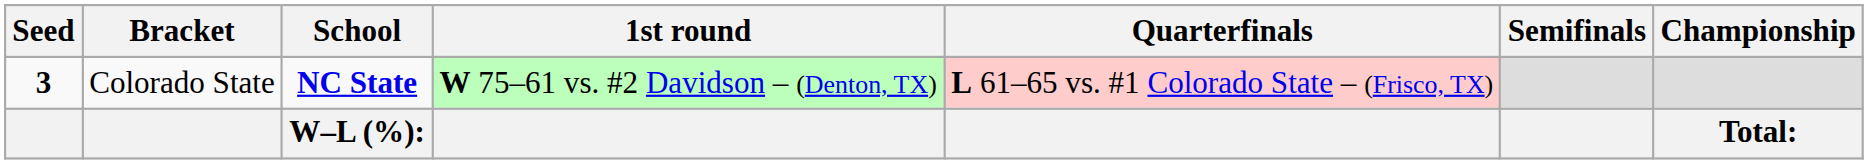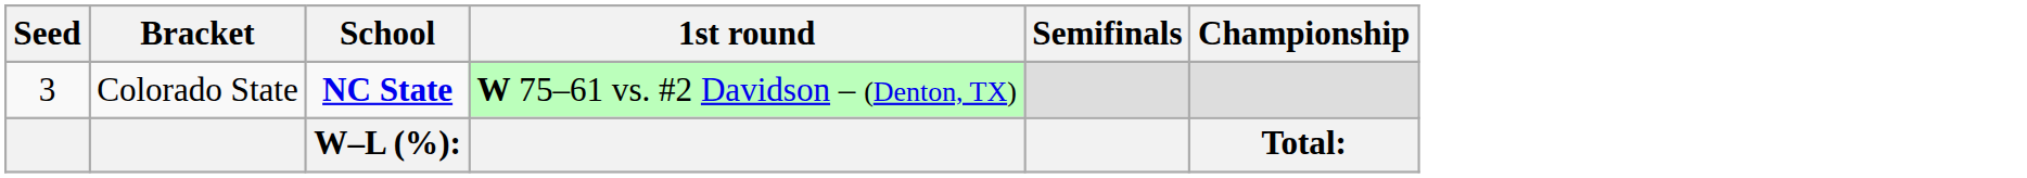 <table class="sortable wikitable" style="white-space:nowrap; text-align:center; font-size:90%;">
 <tr>
 <th>Seed</th>
 <th>Bracket</th>
 <th>School</th>
 <th>1st round</th>
-<th>Quarterfinals</th>
 <th>Semifinals</th>
 <th>Championship</th>
 </tr>
 <tr>
-<td><strong>3</strong></td>
+<td>3</td>
 <td>Colorado State</td>
 <td><strong><a href='#'>NC State</a></strong></td>
 <td style="background:#bfb;"><strong>W</strong> 75–61 vs. #2 <a href='#'>Davidson</a> – <small>(<a href='#'>Denton, TX</a>)</small></td>
-<td style="background:#fcc;"><strong>L</strong> 61–65 vs. #1 <a href='#'>Colorado State</a> – <small>(<a href='#'>Frisco, TX</a>)</small></td>
 <td style="background:#ddd;"></td>
 <td style="background:#ddd;"></td>
 </tr>
 <tr>
 <th></th>
 <th></th>
 <th>W–L (%):</th>
 <th></th>
 <th></th>
-<th></th>
 <th> Total: </th>
 </tr>
 </table>
